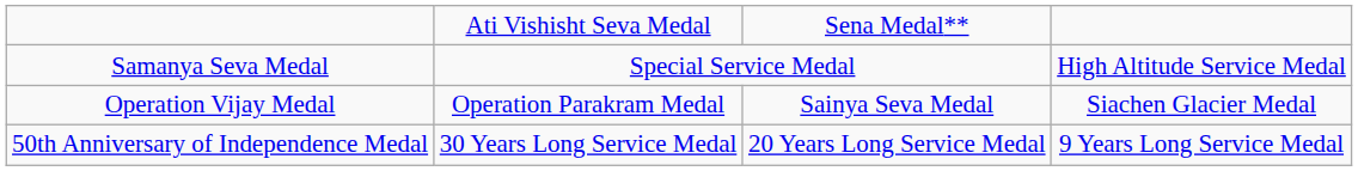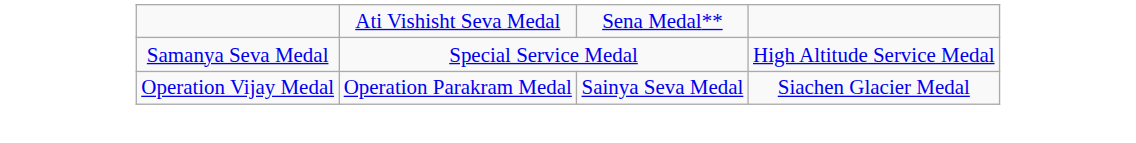 <table class="wikitable" style="margin:1em auto; text-align:center;">
 <tr>
 <td></td>
 <td><a href='#'>Ati Vishisht Seva Medal</a></td>
 <td><a href='#'>Sena Medal</a><a href='#'>**</a></td>
 <td></td>
 </tr>
 <tr>
 <td colspan="1"><a href='#'>Samanya Seva Medal</a></td>
 <td colspan="2"><a href='#'>Special Service Medal</a></td>
 <td><a href='#'>High Altitude Service Medal</a></td>
 </tr>
 <tr>
 <td><a href='#'>Operation Vijay Medal</a></td>
 <td><a href='#'>Operation Parakram Medal</a></td>
 <td><a href='#'>Sainya Seva Medal</a></td>
 <td colspan="1"><a href='#'>Siachen Glacier Medal</a></td>
 </tr>
-<tr>
-<td><a href='#'>50th Anniversary of Independence Medal</a></td>
-<td><a href='#'>30 Years Long Service Medal</a></td>
-<td><a href='#'>20 Years Long Service Medal</a></td>
-<td><a href='#'>9 Years Long Service Medal</a></td>
-</tr>
 </table>
